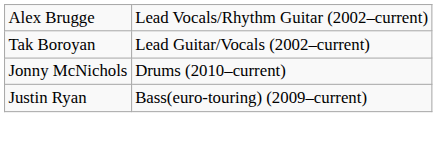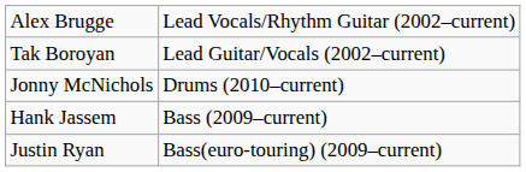 <table class="wikitable">
 <tr>
 <td>Alex Brugge</td>
 <td>Lead Vocals/Rhythm Guitar (2002–current)</td>
 </tr>
 <tr>
 <td>Tak Boroyan</td>
 <td>Lead Guitar/Vocals (2002–current)</td>
 </tr>
 <tr>
 <td>Jonny McNichols</td>
 <td>Drums (2010–current)</td>
 </tr>
 <tr>
+<td>Hank Jassem</td>
+<td>Bass (2009–current)</td>
+</tr>
+<tr>
 <td>Justin Ryan</td>
 <td>Bass(euro-touring) (2009–current)</td>
 </tr>
 </table>
